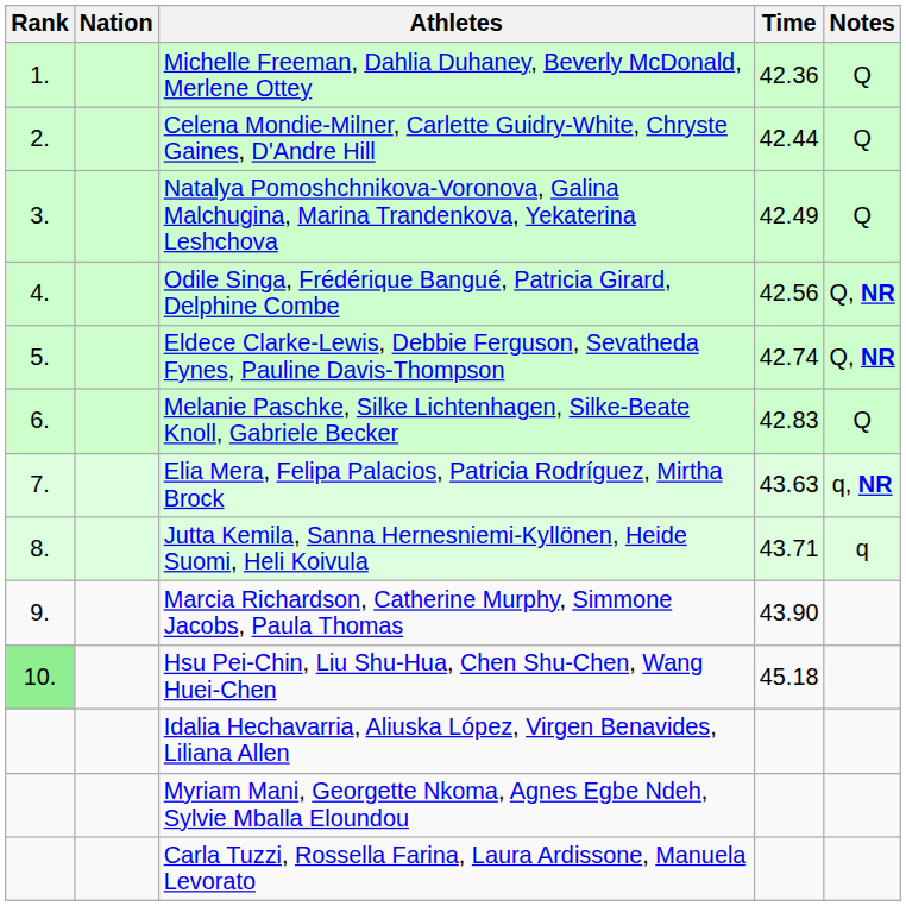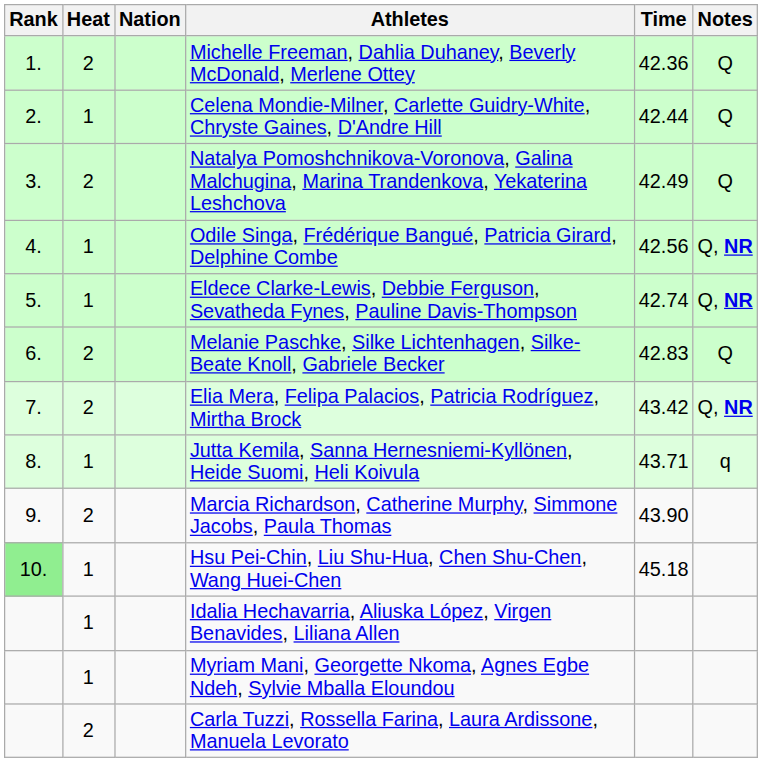 <table class="wikitable sortable" style="text-align:center">
 <tr>
 <th>Rank</th>
+<th>Heat</th>
 <th>Nation</th>
 <th>Athletes</th>
 <th>Time</th>
 <th>Notes</th>
 </tr>
 <tr bgcolor=ccffcc>
 <td>1.</td>
+<td>2</td>
 <td align=left></td>
 <td align=left><a href='#'>Michelle Freeman</a>, <a href='#'>Dahlia Duhaney</a>, <a href='#'>Beverly McDonald</a>, <a href='#'>Merlene Ottey</a></td>
 <td>42.36</td>
 <td>Q</td>
 </tr>
 <tr bgcolor=ccffcc>
 <td>2.</td>
+<td>1</td>
 <td align=left></td>
 <td align=left><a href='#'>Celena Mondie-Milner</a>, <a href='#'>Carlette Guidry-White</a>, <a href='#'>Chryste Gaines</a>, <a href='#'>D'Andre Hill</a></td>
 <td>42.44</td>
 <td>Q</td>
 </tr>
 <tr bgcolor=ccffcc>
 <td>3.</td>
+<td>2</td>
 <td align=left></td>
 <td align=left><a href='#'>Natalya Pomoshchnikova-Voronova</a>, <a href='#'>Galina Malchugina</a>, <a href='#'>Marina Trandenkova</a>, <a href='#'>Yekaterina Leshchova</a></td>
 <td>42.49</td>
 <td>Q</td>
 </tr>
 <tr bgcolor=ccffcc>
 <td>4.</td>
+<td>1</td>
 <td align=left></td>
 <td align=left><a href='#'>Odile Singa</a>, <a href='#'>Frédérique Bangué</a>, <a href='#'>Patricia Girard</a>, <a href='#'>Delphine Combe</a></td>
 <td>42.56</td>
 <td>Q, <strong><a href='#'>NR</a></strong></td>
 </tr>
 <tr bgcolor=ccffcc>
 <td>5.</td>
+<td>1</td>
 <td align=left></td>
 <td align=left><a href='#'>Eldece Clarke-Lewis</a>, <a href='#'>Debbie Ferguson</a>, <a href='#'>Sevatheda Fynes</a>, <a href='#'>Pauline Davis-Thompson</a></td>
 <td>42.74</td>
 <td>Q, <strong><a href='#'>NR</a></strong></td>
 </tr>
 <tr bgcolor=ccffcc>
 <td>6.</td>
+<td>2</td>
 <td align=left></td>
 <td align=left><a href='#'>Melanie Paschke</a>, <a href='#'>Silke Lichtenhagen</a>, <a href='#'>Silke-Beate Knoll</a>, <a href='#'>Gabriele Becker</a></td>
 <td>42.83</td>
 <td>Q</td>
 </tr>
 <tr bgcolor=ddffdd>
 <td>7.</td>
+<td>2</td>
 <td align=left></td>
 <td align=left><a href='#'>Elia Mera</a>, <a href='#'>Felipa Palacios</a>, <a href='#'>Patricia Rodríguez</a>, <a href='#'>Mirtha Brock</a></td>
-<td>43.63</td>
-<td>q, <strong><a href='#'>NR</a></strong></td>
+<td>43.42</td>
+<td>Q, <strong><a href='#'>NR</a></strong></td>
 </tr>
 <tr bgcolor=ddffdd>
 <td>8.</td>
+<td>1</td>
 <td align=left></td>
 <td align=left><a href='#'>Jutta Kemila</a>, <a href='#'>Sanna Hernesniemi-Kyllönen</a>, <a href='#'>Heide Suomi</a>, <a href='#'>Heli Koivula</a></td>
 <td>43.71</td>
 <td>q</td>
 </tr>
 <tr>
 <td>9.</td>
+<td>2</td>
 <td align=left></td>
 <td align=left><a href='#'>Marcia Richardson</a>, <a href='#'>Catherine Murphy</a>, <a href='#'>Simmone Jacobs</a>, <a href='#'>Paula Thomas</a></td>
 <td>43.90</td>
 <td></td>
 </tr>
 <tr>
 <td style="background: lightgreen;">10.</td>
+<td>1</td>
 <td align=left></td>
 <td align=left><a href='#'>Hsu Pei-Chin</a>, <a href='#'>Liu Shu-Hua</a>, <a href='#'>Chen Shu-Chen</a>, <a href='#'>Wang Huei-Chen</a></td>
 <td>45.18</td>
 <td></td>
 </tr>
 <tr>
 <td></td>
+<td>1</td>
 <td align=left></td>
 <td align=left><a href='#'>Idalia Hechavarria</a>, <a href='#'>Aliuska López</a>, <a href='#'>Virgen Benavides</a>, <a href='#'>Liliana Allen</a></td>
 <td></td>
 <td></td>
 </tr>
 <tr>
 <td></td>
+<td>1</td>
 <td align=left></td>
 <td align=left><a href='#'>Myriam Mani</a>, <a href='#'>Georgette Nkoma</a>, <a href='#'>Agnes Egbe Ndeh</a>, <a href='#'>Sylvie Mballa Eloundou</a></td>
 <td></td>
 <td></td>
 </tr>
 <tr>
 <td></td>
+<td>2</td>
 <td align=left></td>
 <td align=left><a href='#'>Carla Tuzzi</a>, <a href='#'>Rossella Farina</a>, <a href='#'>Laura Ardissone</a>, <a href='#'>Manuela Levorato</a></td>
 <td></td>
 <td></td>
 </tr>
 </table>
